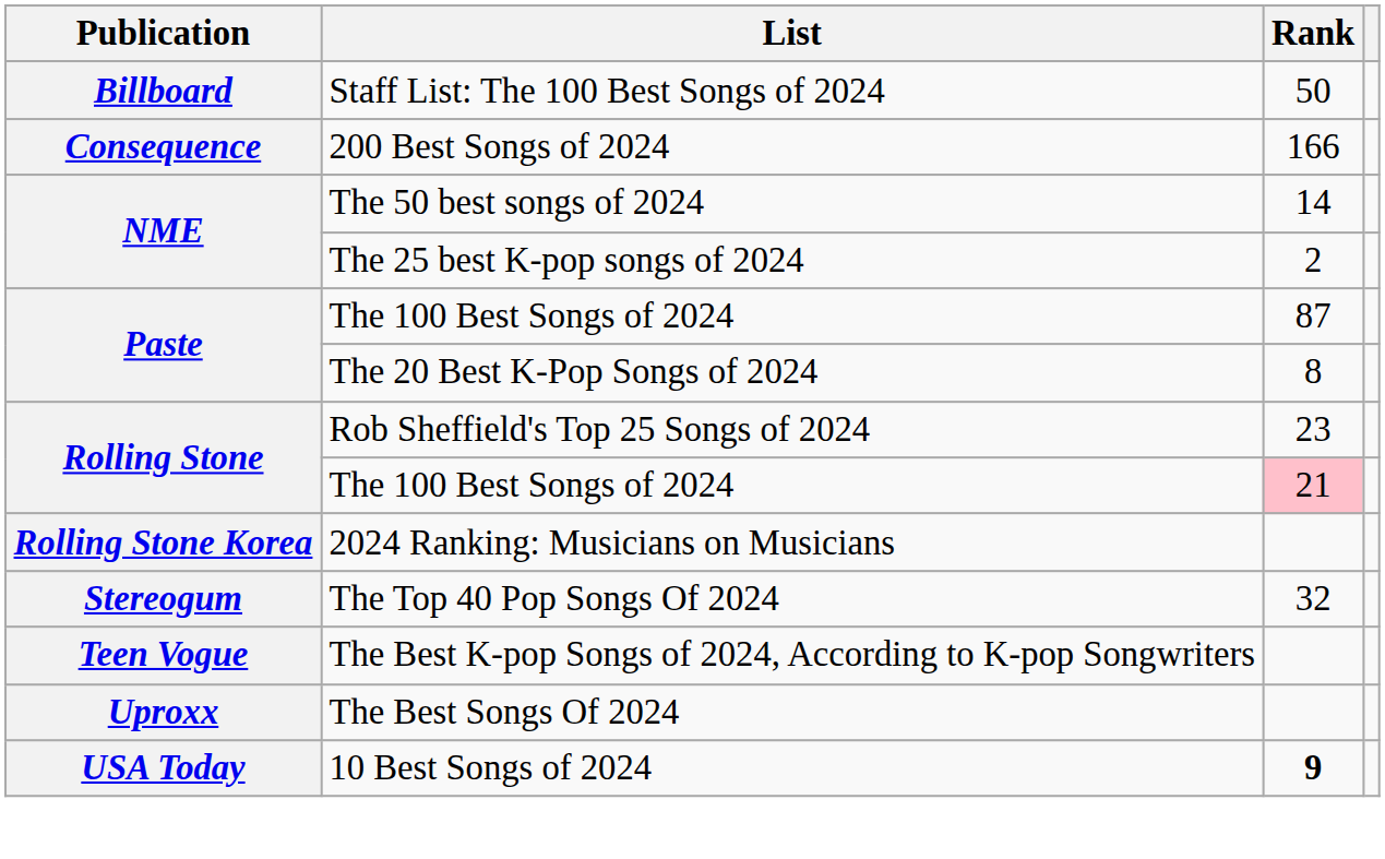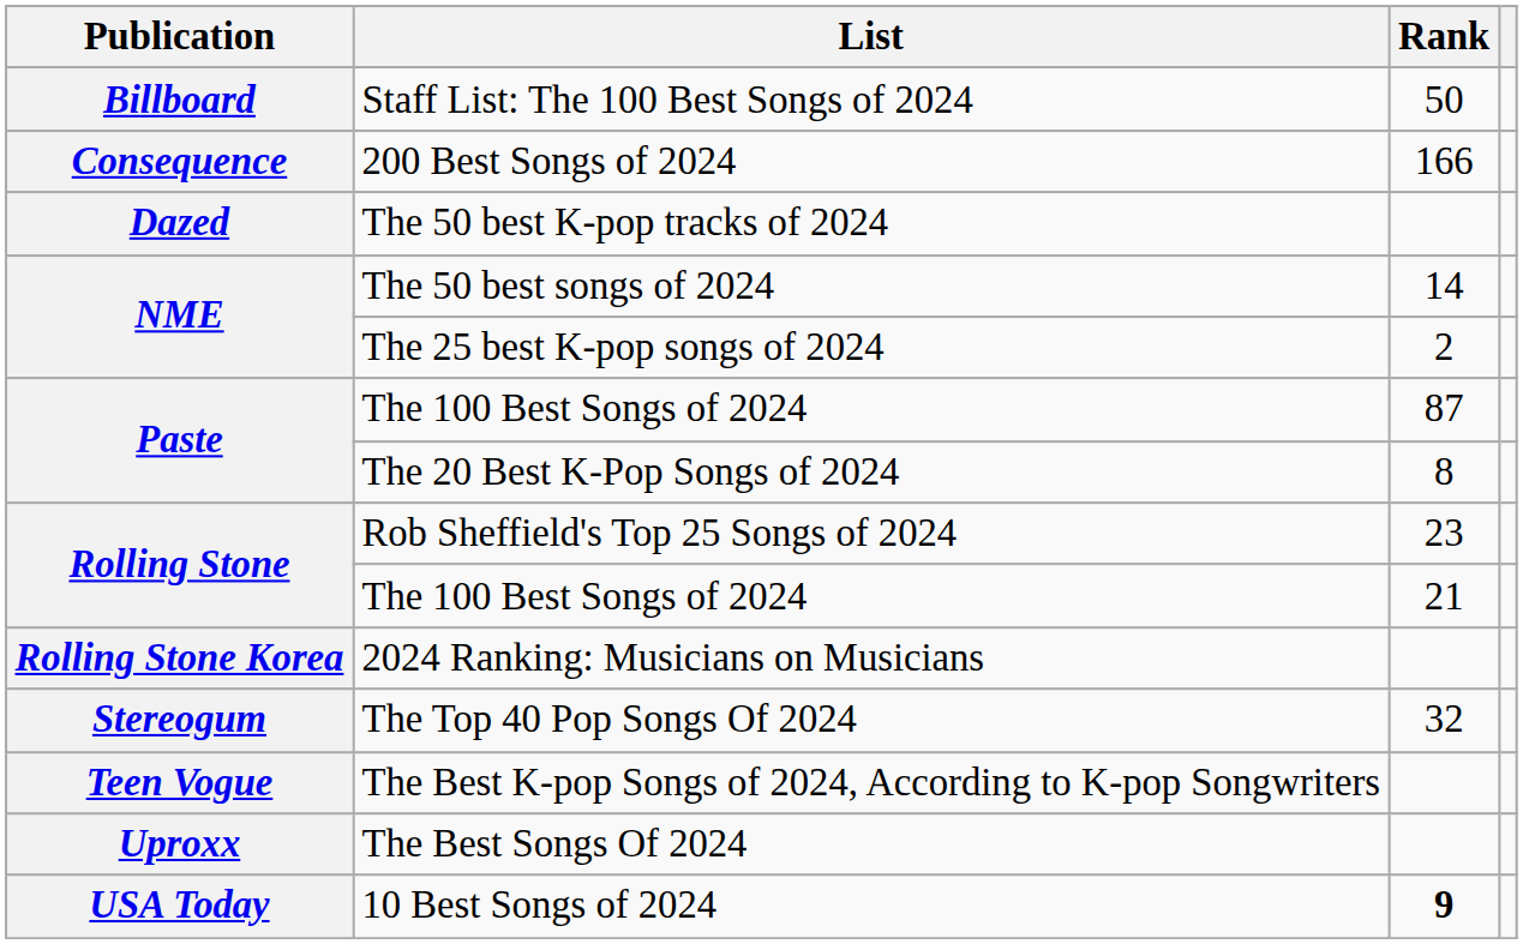 <table class="wikitable plainrowheaders sortable" style="text-align:center">
 <tr>
 <th scope="col">Publication</th>
 <th scope="col">List</th>
 <th scope="col">Rank</th>
 <th scope="col" class="unsortable"></th>
 </tr>
 <tr>
 <th scope="row"><em><a href='#'>Billboard</a></em></th>
 <td style="text-align:left">Staff List: The 100 Best Songs of 2024</td>
 <td>50</td>
 <td></td>
 </tr>
 <tr>
 <th scope="row"><em><a href='#'>Consequence</a></em></th>
 <td style="text-align:left">200 Best Songs of 2024</td>
 <td>166</td>
+<td></td>
+</tr>
+<tr>
+<th scope="row"><em><a href='#'>Dazed</a></em></th>
+<td style="text-align:left">The 50 best K-pop tracks of 2024</td>
+<td></td>
 <td></td>
 </tr>
 <tr>
 <th scope="row" rowspan="2"><em><a href='#'>NME</a></em></th>
 <td style="text-align:left">The 50 best songs of 2024</td>
 <td>14</td>
 <td></td>
 </tr>
 <tr>
 <td style="text-align:left">The 25 best K-pop songs of 2024</td>
 <td>2</td>
 <td></td>
 </tr>
 <tr>
 <th scope="row" rowspan="2"><em><a href='#'>Paste</a></em></th>
 <td style="text-align:left">The 100 Best Songs of 2024</td>
 <td>87</td>
 <td></td>
 </tr>
 <tr>
 <td style="text-align:left">The 20 Best K-Pop Songs of 2024</td>
 <td>8</td>
 <td></td>
 </tr>
 <tr>
 <th scope="row" rowspan="2"><em><a href='#'>Rolling Stone</a></em></th>
 <td style="text-align:left">Rob Sheffield's Top 25 Songs of 2024</td>
 <td>23</td>
 <td></td>
 </tr>
 <tr>
 <td style="text-align:left">The 100 Best Songs of 2024</td>
-<td style="background: pink;">21</td>
+<td>21</td>
 <td></td>
 </tr>
 <tr>
 <th scope="row"><em><a href='#'>Rolling Stone Korea</a></em></th>
 <td style="text-align:left">2024 Ranking: Musicians on Musicians</td>
 <td></td>
 <td></td>
 </tr>
 <tr>
 <th scope="row"><em><a href='#'>Stereogum</a></em></th>
 <td style="text-align:left">The Top 40 Pop Songs Of 2024</td>
 <td>32</td>
 <td></td>
 </tr>
 <tr>
 <th scope="row"><em><a href='#'>Teen Vogue</a></em></th>
 <td style="text-align:left">The Best K-pop Songs of 2024, According to K-pop Songwriters</td>
 <td></td>
 <td></td>
 </tr>
 <tr>
 <th scope="row"><em><a href='#'>Uproxx</a></em></th>
 <td style="text-align:left">The Best Songs Of 2024</td>
 <td></td>
 <td></td>
 </tr>
 <tr>
 <th scope="row"><em><a href='#'>USA Today</a></em></th>
 <td style="text-align:left">10 Best Songs of 2024</td>
 <td><strong>9</strong></td>
 <td></td>
 </tr>
 </table>
